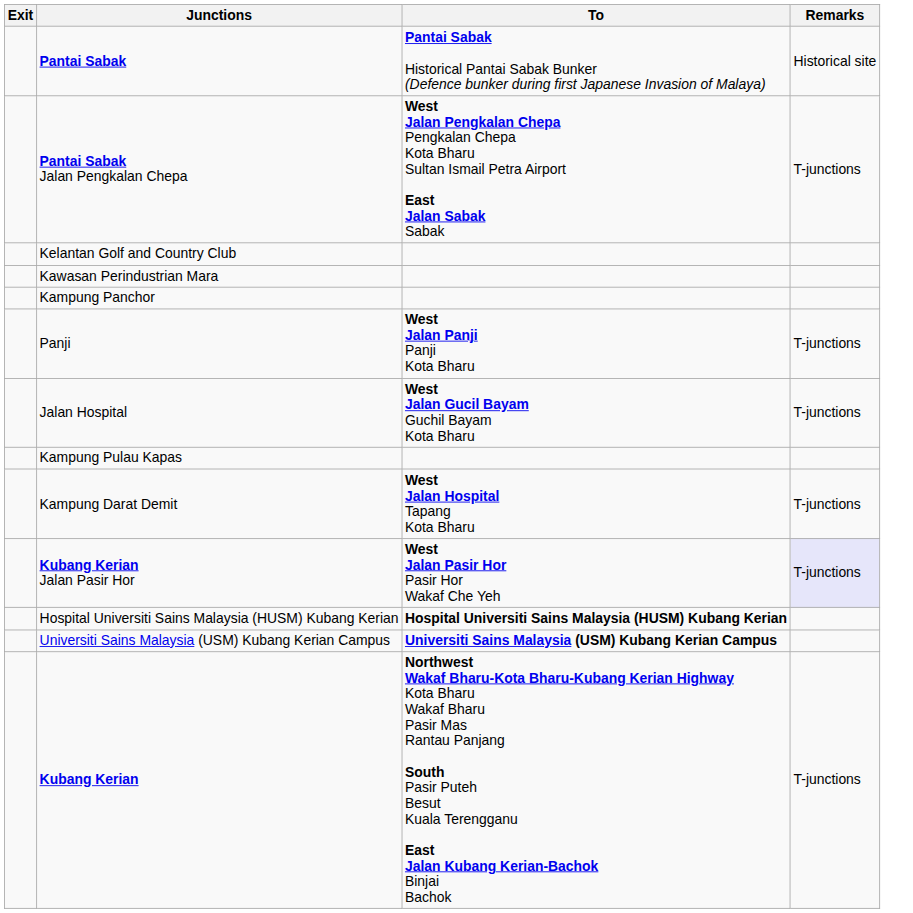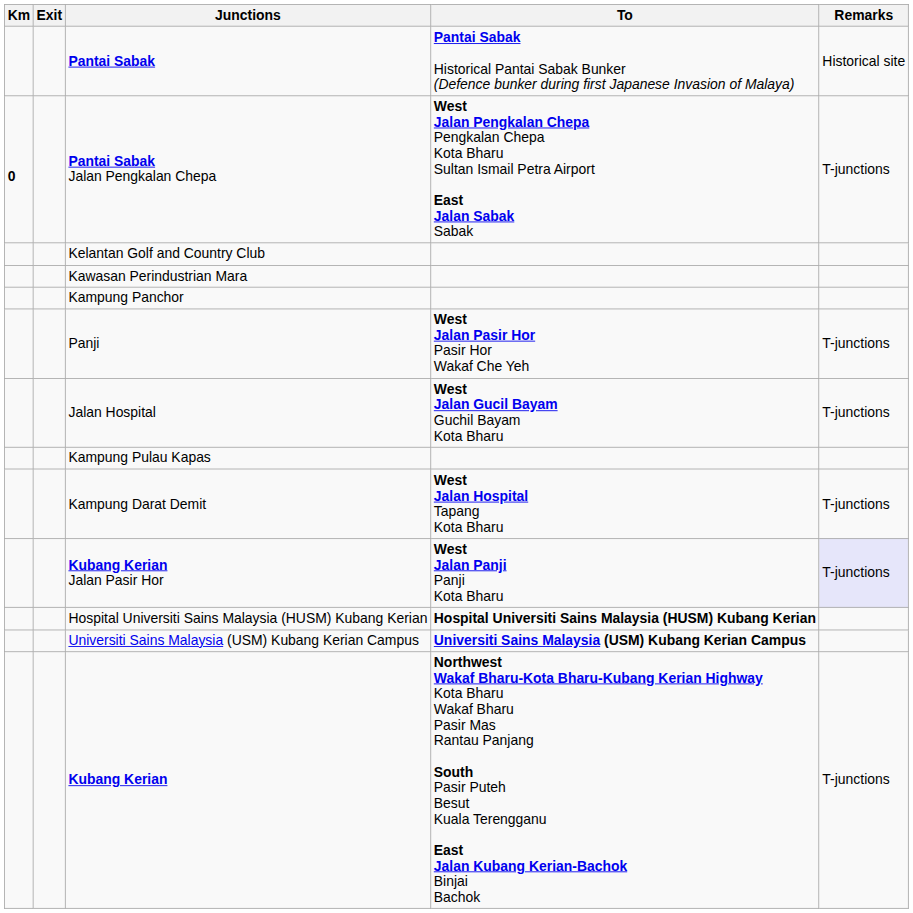 <table class="wikitable">
 <tr>
+<th>Km</th>
 <th>Exit</th>
 <th>Junctions</th>
 <th>To</th>
 <th>Remarks</th>
 </tr>
 <tr>
 <td></td>
+<td></td>
 <td><strong><a href='#'>Pantai Sabak</a></strong> </td>
 <td><strong><a href='#'>Pantai Sabak</a></strong> <br>       <br>Historical Pantai Sabak Bunker<br><em>(Defence bunker during first Japanese Invasion of Malaya)</em></td>
 <td>Historical site</td>
 </tr>
 <tr>
+<td><br><strong>0</strong></td>
 <td></td>
 <td><strong><a href='#'>Pantai Sabak</a></strong><br>Jalan Pengkalan Chepa</td>
 <td><strong>West</strong><br> <strong><a href='#'>Jalan Pengkalan Chepa</a></strong><br>Pengkalan Chepa<br>Kota Bharu<br>Sultan Ismail Petra Airport <br><br><strong>East</strong><br>  <strong><a href='#'>Jalan Sabak</a></strong><br>Sabak</td>
 <td>T-junctions</td>
 </tr>
 <tr>
 <td></td>
+<td></td>
 <td>Kelantan Golf and Country Club</td>
 <td></td>
 <td></td>
 </tr>
 <tr>
+<td></td>
 <td></td>
 <td>Kawasan Perindustrian Mara</td>
 <td></td>
 <td></td>
 </tr>
 <tr>
 <td></td>
+<td></td>
 <td>Kampung Panchor</td>
 <td></td>
 <td></td>
 </tr>
 <tr>
 <td></td>
+<td></td>
 <td>Panji</td>
-<td><strong>West</strong><br> <strong><a href='#'>Jalan Panji</a></strong><br>Panji<br>Kota Bharu</td>
+<td><strong>West</strong><br> <strong><a href='#'>Jalan Pasir Hor</a></strong><br>Pasir Hor<br>Wakaf Che Yeh</td>
 <td>T-junctions</td>
 </tr>
 <tr>
+<td></td>
 <td></td>
 <td>Jalan Hospital</td>
 <td><strong>West</strong><br> <strong><a href='#'>Jalan Gucil Bayam</a></strong><br>Guchil Bayam<br>Kota Bharu</td>
 <td>T-junctions</td>
 </tr>
 <tr>
 <td></td>
+<td></td>
 <td>Kampung Pulau Kapas</td>
 <td></td>
 <td></td>
 </tr>
 <tr>
+<td></td>
 <td></td>
 <td>Kampung Darat Demit</td>
 <td><strong>West</strong><br> <strong><a href='#'>Jalan Hospital</a></strong><br>Tapang<br>Kota Bharu</td>
 <td>T-junctions</td>
 </tr>
 <tr>
 <td></td>
+<td></td>
 <td><strong><a href='#'>Kubang Kerian</a></strong><br>Jalan Pasir Hor</td>
-<td><strong>West</strong><br> <strong><a href='#'>Jalan Pasir Hor</a></strong><br>Pasir Hor<br>Wakaf Che Yeh</td>
+<td><strong>West</strong><br> <strong><a href='#'>Jalan Panji</a></strong><br>Panji<br>Kota Bharu</td>
 <td style="background: lavender;">T-junctions</td>
 </tr>
 <tr>
+<td></td>
 <td></td>
 <td>Hospital Universiti Sains Malaysia (HUSM) Kubang Kerian </td>
 <td><strong>Hospital Universiti Sains Malaysia (HUSM) Kubang Kerian</strong> </td>
 <td></td>
 </tr>
 <tr>
 <td></td>
+<td></td>
 <td><a href='#'>Universiti Sains Malaysia</a> (USM) Kubang Kerian Campus </td>
 <td><strong><a href='#'>Universiti Sains Malaysia</a> (USM) Kubang Kerian Campus</strong> </td>
 <td></td>
 </tr>
 <tr>
 <td></td>
+<td></td>
 <td><strong><a href='#'>Kubang Kerian</a></strong></td>
 <td><strong>Northwest</strong><br>  <strong><a href='#'>Wakaf Bharu-Kota Bharu-Kubang Kerian Highway</a></strong><br>  Kota Bharu<br> Wakaf Bharu<br>  Pasir Mas<br>  Rantau Panjang<br><br><strong>South</strong><br>  Pasir Puteh<br>  Besut<br>  Kuala Terengganu<br><br><strong>East</strong><br> <strong><a href='#'>Jalan Kubang Kerian-Bachok</a></strong><br>Binjai<br>Bachok</td>
 <td>T-junctions</td>
 </tr>
 </table>
